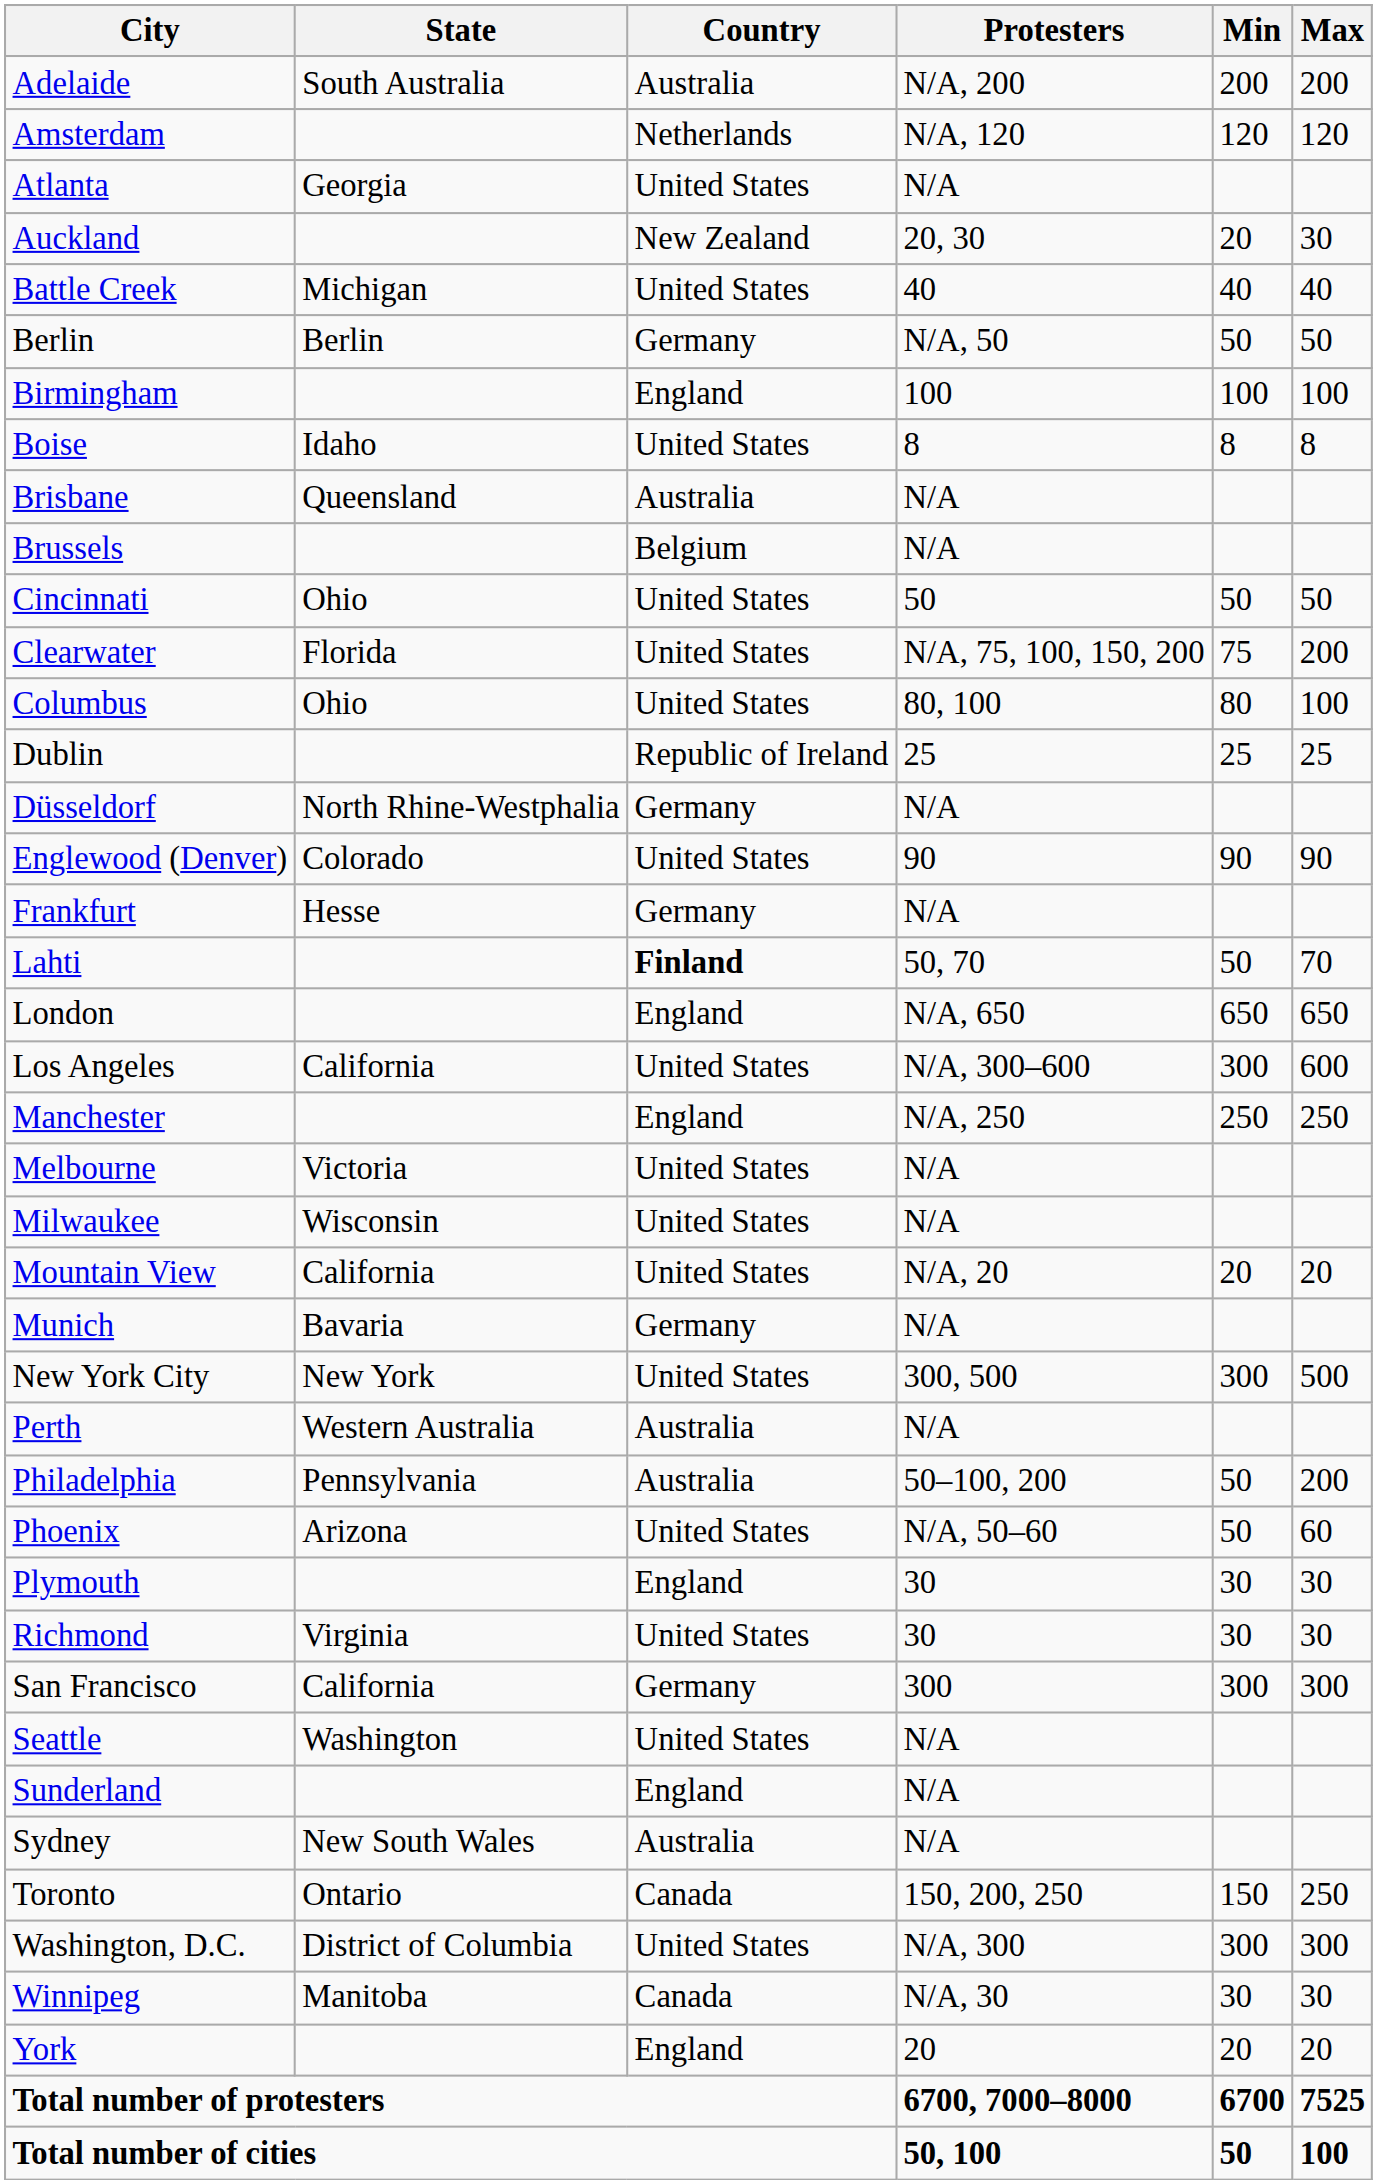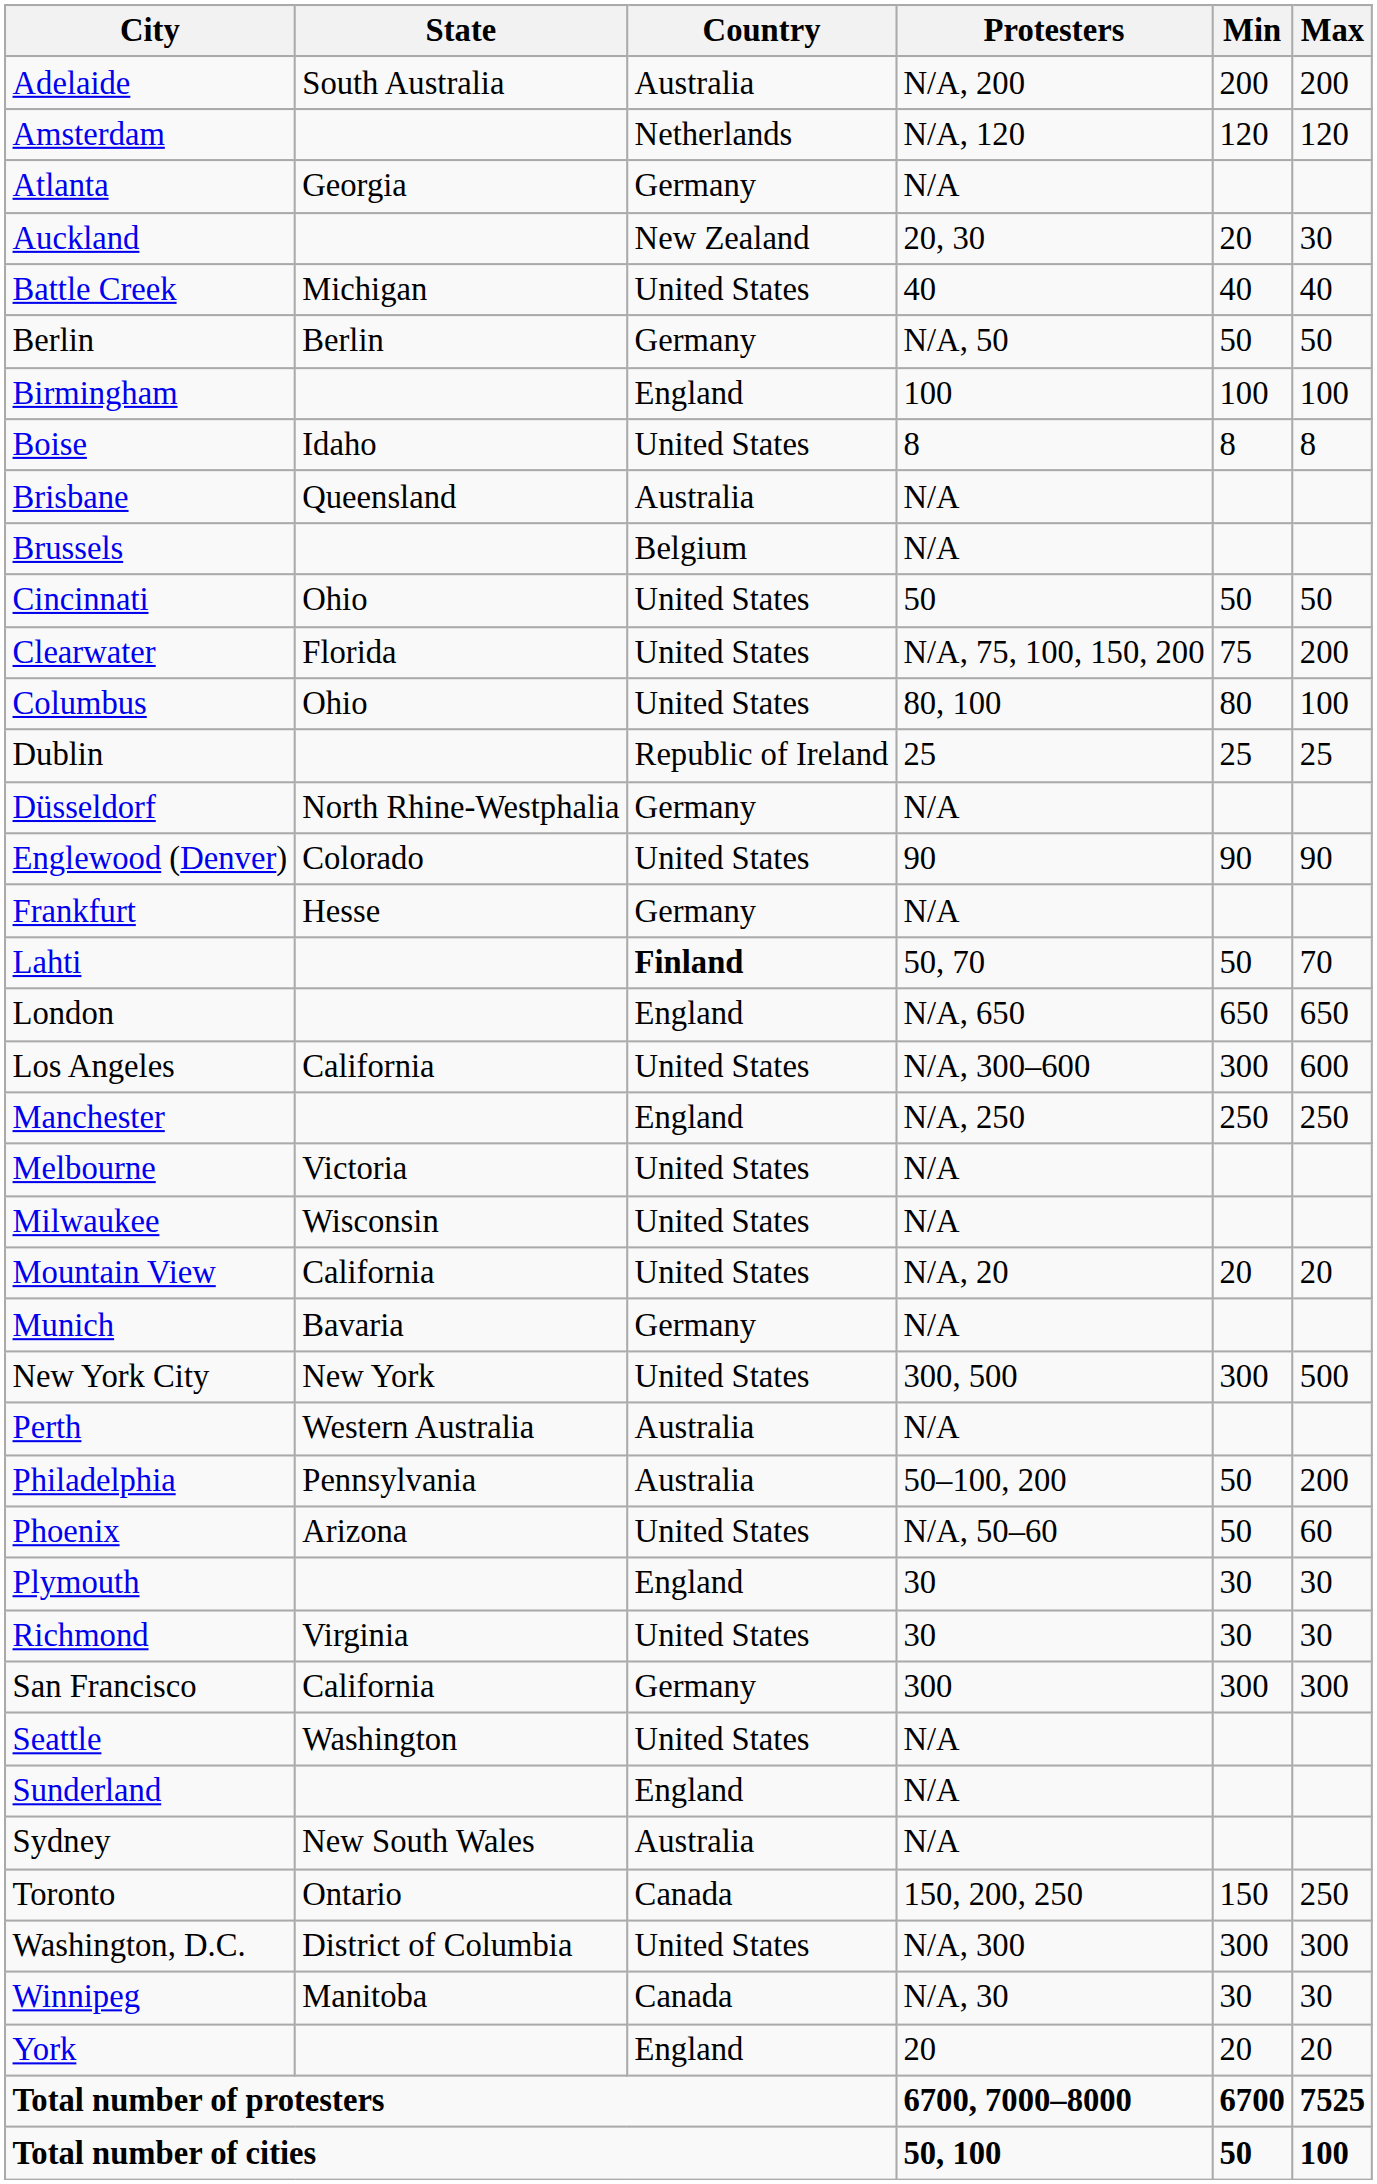 <table class="wikitable sortable">
 <tr>
 <th>City</th>
 <th>State</th>
 <th>Country</th>
 <th class="unsortable">Protesters</th>
 <th>Min</th>
 <th>Max</th>
 </tr>
 <tr>
 <td><a href='#'>Adelaide</a></td>
 <td>South Australia</td>
 <td>Australia</td>
 <td><span>N/A</span>, 200</td>
 <td>200</td>
 <td>200</td>
 </tr>
 <tr>
 <td><a href='#'>Amsterdam</a></td>
 <td></td>
 <td>Netherlands</td>
 <td><span>N/A</span>, 120</td>
 <td>120</td>
 <td>120</td>
 </tr>
 <tr>
 <td><a href='#'>Atlanta</a></td>
 <td>Georgia</td>
-<td>United States</td>
+<td>Germany</td>
 <td><span>N/A</span></td>
 <td></td>
 <td></td>
 </tr>
 <tr>
 <td><a href='#'>Auckland</a></td>
 <td></td>
 <td>New Zealand</td>
 <td>20, 30</td>
 <td>20</td>
 <td>30</td>
 </tr>
 <tr>
 <td><a href='#'>Battle Creek</a></td>
 <td>Michigan</td>
 <td>United States</td>
 <td>40</td>
 <td>40</td>
 <td>40</td>
 </tr>
 <tr>
 <td>Berlin</td>
 <td>Berlin</td>
 <td>Germany</td>
 <td><span>N/A</span>, 50</td>
 <td>50</td>
 <td>50</td>
 </tr>
 <tr>
 <td><a href='#'>Birmingham</a></td>
 <td></td>
 <td>England</td>
 <td>100</td>
 <td>100</td>
 <td>100</td>
 </tr>
 <tr>
 <td><a href='#'>Boise</a></td>
 <td>Idaho</td>
 <td>United States</td>
 <td>8</td>
 <td>8</td>
 <td>8</td>
 </tr>
 <tr>
 <td><a href='#'>Brisbane</a></td>
 <td>Queensland</td>
 <td>Australia</td>
 <td><span>N/A</span></td>
 <td></td>
 <td></td>
 </tr>
 <tr>
 <td><a href='#'>Brussels</a></td>
 <td></td>
 <td>Belgium</td>
 <td><span>N/A</span></td>
 <td></td>
 <td></td>
 </tr>
 <tr>
 <td><a href='#'>Cincinnati</a></td>
 <td>Ohio</td>
 <td>United States</td>
 <td>50</td>
 <td>50</td>
 <td>50</td>
 </tr>
 <tr>
 <td><a href='#'>Clearwater</a></td>
 <td>Florida</td>
 <td>United States</td>
 <td><span>N/A</span>, 75, 100, 150, 200</td>
 <td>75</td>
 <td>200</td>
 </tr>
 <tr>
 <td><a href='#'>Columbus</a></td>
 <td>Ohio</td>
 <td>United States</td>
 <td>80, 100</td>
 <td>80</td>
 <td>100</td>
 </tr>
 <tr>
 <td>Dublin</td>
 <td></td>
 <td>Republic of Ireland</td>
 <td>25</td>
 <td>25</td>
 <td>25</td>
 </tr>
 <tr>
 <td><a href='#'>Düsseldorf</a></td>
 <td>North Rhine-Westphalia</td>
 <td>Germany</td>
 <td><span>N/A</span></td>
 <td></td>
 <td></td>
 </tr>
 <tr>
 <td><a href='#'>Englewood</a> (<a href='#'>Denver</a>)</td>
 <td>Colorado</td>
 <td>United States</td>
 <td>90</td>
 <td>90</td>
 <td>90</td>
 </tr>
 <tr>
 <td><a href='#'>Frankfurt</a></td>
 <td>Hesse</td>
 <td>Germany</td>
 <td><span>N/A</span></td>
 <td></td>
 <td></td>
 </tr>
 <tr>
 <td><a href='#'>Lahti</a></td>
 <td></td>
 <td><strong>Finland</strong></td>
 <td>50, 70</td>
 <td>50</td>
 <td>70</td>
 </tr>
 <tr>
 <td>London</td>
 <td></td>
 <td>England</td>
 <td><span>N/A</span>, 650</td>
 <td>650</td>
 <td>650</td>
 </tr>
 <tr>
 <td>Los Angeles</td>
 <td>California</td>
 <td>United States</td>
 <td><span>N/A</span>, 300–600</td>
 <td>300</td>
 <td>600</td>
 </tr>
 <tr>
 <td><a href='#'>Manchester</a></td>
 <td></td>
 <td>England</td>
 <td><span>N/A</span>, 250</td>
 <td>250</td>
 <td>250</td>
 </tr>
 <tr>
 <td><a href='#'>Melbourne</a></td>
 <td>Victoria</td>
 <td>United States</td>
 <td><span>N/A</span></td>
 <td></td>
 <td></td>
 </tr>
 <tr>
 <td><a href='#'>Milwaukee</a></td>
 <td>Wisconsin</td>
 <td>United States</td>
 <td><span>N/A</span></td>
 <td></td>
 <td></td>
 </tr>
 <tr>
 <td><a href='#'>Mountain View</a></td>
 <td>California</td>
 <td>United States</td>
 <td><span>N/A</span>, 20</td>
 <td>20</td>
 <td>20</td>
 </tr>
 <tr>
 <td><a href='#'>Munich</a></td>
 <td>Bavaria</td>
 <td>Germany</td>
 <td><span>N/A</span></td>
 <td></td>
 <td></td>
 </tr>
 <tr>
 <td>New York City</td>
 <td>New York</td>
 <td>United States</td>
 <td>300, 500</td>
 <td>300</td>
 <td>500</td>
 </tr>
 <tr>
 <td><a href='#'>Perth</a></td>
 <td>Western Australia</td>
 <td>Australia</td>
 <td><span>N/A</span></td>
 <td></td>
 <td></td>
 </tr>
 <tr>
 <td><a href='#'>Philadelphia</a></td>
 <td>Pennsylvania</td>
 <td>Australia</td>
 <td>50–100, 200</td>
 <td>50</td>
 <td>200</td>
 </tr>
 <tr>
 <td><a href='#'>Phoenix</a></td>
 <td>Arizona</td>
 <td>United States</td>
 <td><span>N/A</span>, 50–60</td>
 <td>50</td>
 <td>60</td>
 </tr>
 <tr>
 <td><a href='#'>Plymouth</a></td>
 <td></td>
 <td>England</td>
 <td>30</td>
 <td>30</td>
 <td>30</td>
 </tr>
 <tr>
 <td><a href='#'>Richmond</a></td>
 <td>Virginia</td>
 <td>United States</td>
 <td>30</td>
 <td>30</td>
 <td>30</td>
 </tr>
 <tr>
 <td>San Francisco</td>
 <td>California</td>
 <td>Germany</td>
 <td>300</td>
 <td>300</td>
 <td>300</td>
 </tr>
 <tr>
 <td><a href='#'>Seattle</a></td>
 <td>Washington</td>
 <td>United States</td>
 <td><span>N/A</span></td>
 <td></td>
 <td></td>
 </tr>
 <tr>
 <td><a href='#'>Sunderland</a></td>
 <td></td>
 <td>England</td>
 <td><span>N/A</span></td>
 <td></td>
 <td></td>
 </tr>
 <tr>
 <td>Sydney</td>
 <td>New South Wales</td>
 <td>Australia</td>
 <td><span>N/A</span></td>
 <td></td>
 <td></td>
 </tr>
 <tr>
 <td>Toronto</td>
 <td>Ontario</td>
 <td>Canada</td>
 <td>150, 200, 250</td>
 <td>150</td>
 <td>250</td>
 </tr>
 <tr>
 <td>Washington, D.C.</td>
 <td>District of Columbia</td>
 <td>United States</td>
 <td><span>N/A</span>, 300</td>
 <td>300</td>
 <td>300</td>
 </tr>
 <tr>
 <td><a href='#'>Winnipeg</a></td>
 <td>Manitoba</td>
 <td>Canada</td>
 <td><span>N/A</span>, 30</td>
 <td>30</td>
 <td>30</td>
 </tr>
 <tr>
 <td><a href='#'>York</a></td>
 <td></td>
 <td>England</td>
 <td>20</td>
 <td>20</td>
 <td>20</td>
 </tr>
 <tr class="sortbottom" style="font-weight: bold">
 <td colspan="3">Total number of protesters</td>
 <td>6700, 7000–8000<br></td>
 <td>6700</td>
 <td>7525</td>
 </tr>
 <tr class="sortbottom" style="font-weight: bold">
 <td colspan="3">Total number of cities</td>
 <td>50, 100</td>
 <td>50</td>
 <td>100</td>
 </tr>
 </table>
